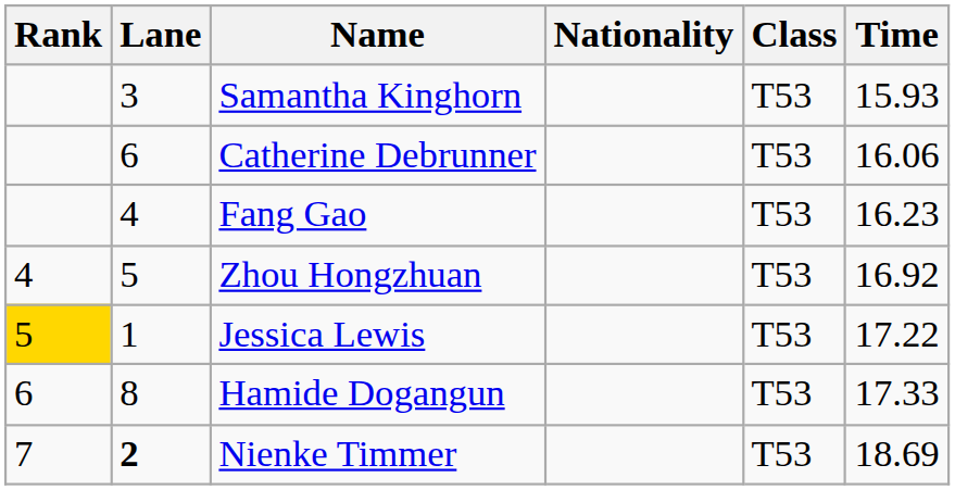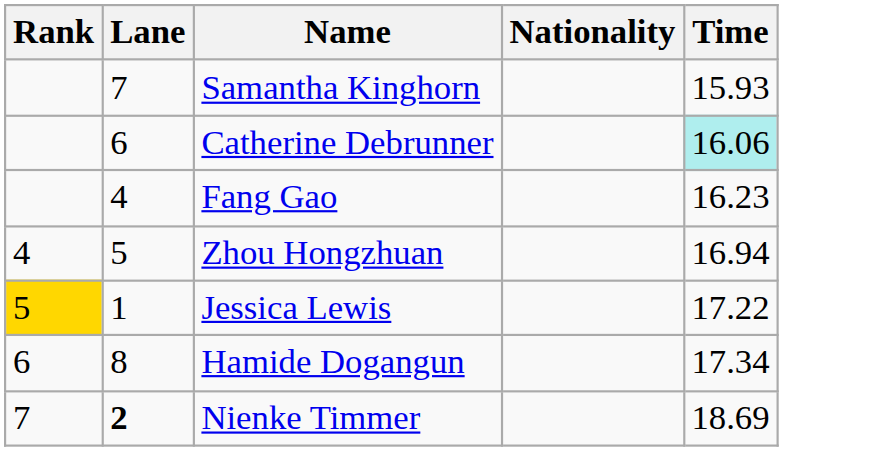 <table class="wikitable sortable" style="text-align:left">
 <tr>
 <th>Rank</th>
 <th>Lane</th>
 <th>Name</th>
 <th>Nationality</th>
-<th>Class</th>
 <th>Time</th>
 </tr>
 <tr>
 <td></td>
-<td>3</td>
+<td>7</td>
 <td><a href='#'>Samantha Kinghorn</a></td>
 <td></td>
-<td>T53</td>
 <td>15.93</td>
 </tr>
 <tr>
 <td></td>
 <td>6</td>
 <td><a href='#'>Catherine Debrunner</a></td>
 <td></td>
-<td>T53</td>
-<td>16.06</td>
+<td style="background: paleturquoise;">16.06</td>
 </tr>
 <tr>
 <td></td>
 <td>4</td>
 <td><a href='#'>Fang Gao</a></td>
 <td></td>
-<td>T53</td>
 <td>16.23</td>
 </tr>
 <tr>
 <td>4</td>
 <td>5</td>
 <td><a href='#'>Zhou Hongzhuan</a></td>
 <td></td>
-<td>T53</td>
-<td>16.92</td>
+<td>16.94</td>
 </tr>
 <tr>
 <td style="background: gold;">5</td>
 <td>1</td>
 <td><a href='#'>Jessica Lewis</a></td>
 <td></td>
-<td>T53</td>
 <td>17.22</td>
 </tr>
 <tr>
 <td>6</td>
 <td>8</td>
 <td><a href='#'>Hamide Dogangun</a></td>
 <td></td>
-<td>T53</td>
-<td>17.33</td>
+<td>17.34</td>
 </tr>
 <tr>
 <td>7</td>
 <td><strong>2</strong></td>
 <td><a href='#'>Nienke Timmer</a></td>
 <td></td>
-<td>T53</td>
 <td>18.69</td>
 </tr>
 </table>
